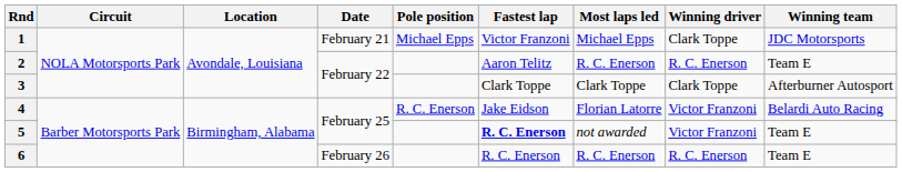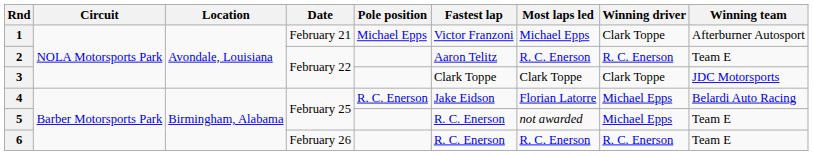 <table class="wikitable" style="font-size: 85%;">
 <tr>
 <th Round>Rnd</th>
 <th>Circuit</th>
 <th>Location</th>
 <th>Date</th>
 <th>Pole position</th>
 <th>Fastest lap</th>
 <th>Most laps led</th>
 <th>Winning driver</th>
 <th>Winning team</th>
 </tr>
 <tr>
 <th>1</th>
 <td rowspan=3><a href='#'>NOLA Motorsports Park</a></td>
 <td rowspan=3><a href='#'>Avondale, Louisiana</a></td>
 <td>February 21</td>
 <td> <a href='#'>Michael Epps</a></td>
 <td> <a href='#'>Victor Franzoni</a></td>
 <td> <a href='#'>Michael Epps</a></td>
 <td> Clark Toppe</td>
-<td> <a href='#'>JDC Motorsports</a></td>
+<td> Afterburner Autosport</td>
 </tr>
 <tr>
 <th>2</th>
 <td rowspan=2>February 22</td>
 <td></td>
 <td> <a href='#'>Aaron Telitz</a></td>
 <td> <a href='#'>R. C. Enerson</a></td>
 <td> <a href='#'>R. C. Enerson</a></td>
 <td> Team E</td>
 </tr>
 <tr>
 <th>3</th>
 <td></td>
 <td> Clark Toppe</td>
 <td> Clark Toppe</td>
 <td> Clark Toppe</td>
-<td> Afterburner Autosport</td>
+<td> <a href='#'>JDC Motorsports</a></td>
 </tr>
 <tr>
 <th>4</th>
 <td rowspan=3><a href='#'>Barber Motorsports Park</a></td>
 <td rowspan=3><a href='#'>Birmingham, Alabama</a></td>
 <td rowspan=2>February 25</td>
 <td> <a href='#'>R. C. Enerson</a></td>
 <td> <a href='#'>Jake Eidson</a></td>
 <td> <a href='#'>Florian Latorre</a></td>
-<td> <a href='#'>Victor Franzoni</a></td>
+<td> <a href='#'>Michael Epps</a></td>
 <td> <a href='#'>Belardi Auto Racing</a></td>
 </tr>
 <tr>
 <th>5</th>
 <td></td>
-<td><strong> <a href='#'>R. C. Enerson</a></strong></td>
+<td> <a href='#'>R. C. Enerson</a></td>
 <td> <em>not awarded</em></td>
-<td> <a href='#'>Victor Franzoni</a></td>
+<td> <a href='#'>Michael Epps</a></td>
 <td> Team E</td>
 </tr>
 <tr>
 <th>6</th>
 <td>February 26</td>
 <td></td>
 <td> <a href='#'>R. C. Enerson</a></td>
 <td> <a href='#'>R. C. Enerson</a></td>
 <td> <a href='#'>R. C. Enerson</a></td>
 <td> Team E</td>
 </tr>
 </table>
